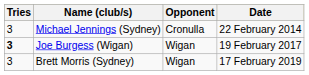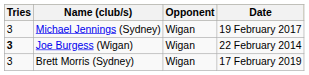 <table class="wikitable">
 <tr bgcolor=#bdb76b>
 <th>Tries</th>
 <th>Name (club/s)</th>
 <th>Opponent</th>
 <th>Date</th>
 </tr>
 <tr>
 <td>3</td>
 <td><a href='#'>Michael Jennings</a> (Sydney)</td>
-<td>Cronulla</td>
-<td>22 February 2014</td>
+<td>Wigan</td>
+<td>19 February 2017</td>
 </tr>
 <tr>
 <td><strong>3</strong></td>
 <td><a href='#'>Joe Burgess</a> (Wigan)</td>
 <td>Wigan</td>
-<td>19 February 2017</td>
+<td>22 February 2014</td>
 </tr>
 <tr>
 <td>3</td>
 <td>Brett Morris (Sydney)</td>
 <td>Wigan</td>
 <td>17 February 2019</td>
 </tr>
 </table>
